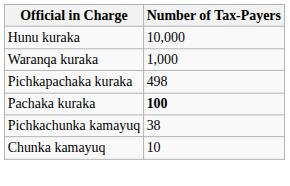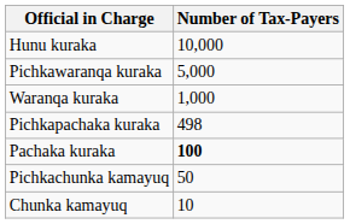 <table class="wikitable">
 <tr>
 <th>Official in Charge</th>
 <th>Number of Tax-Payers</th>
 </tr>
 <tr>
 <td>Hunu kuraka</td>
 <td>10,000</td>
+</tr>
+<tr>
+<td>Pichkawaranqa kuraka</td>
+<td>5,000</td>
 </tr>
 <tr>
 <td>Waranqa kuraka</td>
 <td>1,000</td>
 </tr>
 <tr>
 <td>Pichkapachaka kuraka</td>
 <td>498</td>
 </tr>
 <tr>
 <td>Pachaka kuraka</td>
 <td><strong>100</strong></td>
 </tr>
 <tr>
 <td>Pichkachunka kamayuq</td>
-<td>38</td>
+<td>50</td>
 </tr>
 <tr>
 <td>Chunka kamayuq</td>
 <td>10</td>
 </tr>
 </table>
